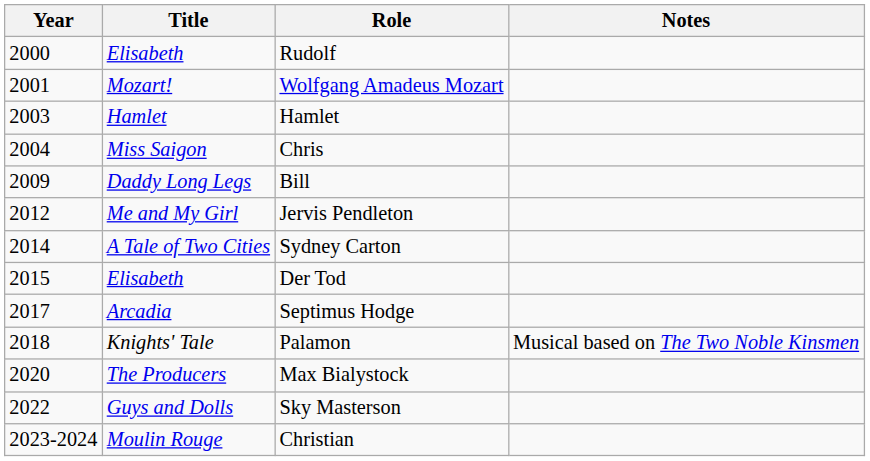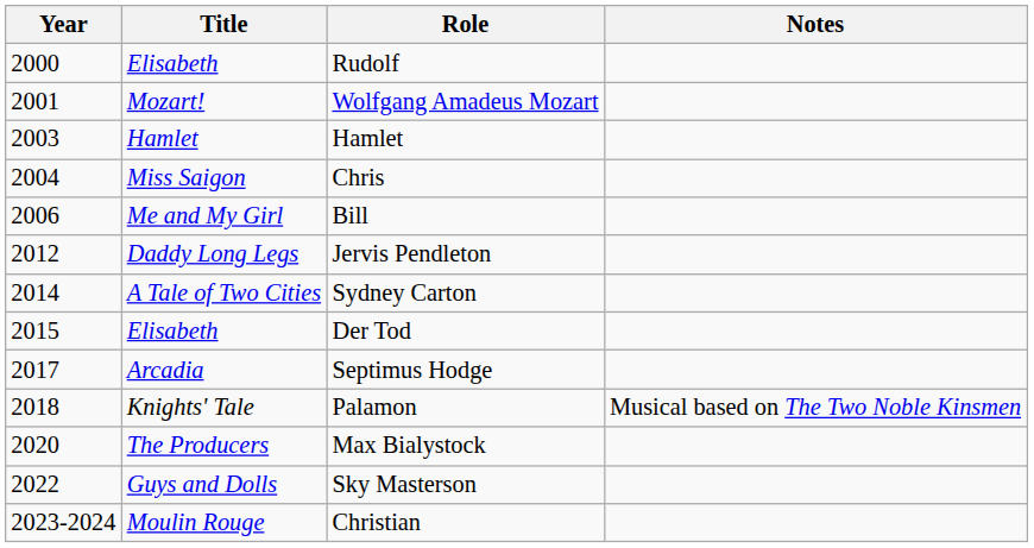 <table class="wikitable">
 <tr>
 <th>Year</th>
 <th>Title</th>
 <th>Role</th>
 <th>Notes</th>
 </tr>
 <tr>
 <td>2000</td>
 <td><em><a href='#'>Elisabeth</a></em></td>
 <td>Rudolf</td>
 <td></td>
 </tr>
 <tr>
 <td>2001</td>
 <td><em><a href='#'>Mozart!</a></em></td>
 <td><a href='#'>Wolfgang Amadeus Mozart</a></td>
 <td></td>
 </tr>
 <tr>
 <td>2003</td>
 <td><em><a href='#'>Hamlet</a></em></td>
 <td>Hamlet</td>
 <td></td>
 </tr>
 <tr>
 <td>2004</td>
 <td><em><a href='#'>Miss Saigon</a></em></td>
 <td>Chris</td>
 <td></td>
 </tr>
 <tr>
-<td>2009</td>
-<td><em><a href='#'>Daddy Long Legs</a></em></td>
+<td>2006</td>
+<td><em><a href='#'>Me and My Girl</a></em></td>
 <td>Bill</td>
 <td></td>
 </tr>
 <tr>
 <td>2012</td>
-<td><em><a href='#'>Me and My Girl</a></em></td>
+<td><em><a href='#'>Daddy Long Legs</a></em></td>
 <td>Jervis Pendleton</td>
 <td></td>
 </tr>
 <tr>
 <td>2014</td>
 <td><em><a href='#'>A Tale of Two Cities</a></em></td>
 <td>Sydney Carton</td>
 <td></td>
 </tr>
 <tr>
 <td>2015</td>
 <td><em><a href='#'>Elisabeth</a></em></td>
 <td>Der Tod</td>
 <td></td>
 </tr>
 <tr>
 <td>2017</td>
 <td><em><a href='#'>Arcadia</a></em></td>
 <td>Septimus Hodge</td>
 <td></td>
 </tr>
 <tr>
 <td>2018</td>
 <td><em>Knights' Tale</em></td>
 <td>Palamon</td>
 <td>Musical based on <em><a href='#'>The Two Noble Kinsmen</a></em></td>
 </tr>
 <tr>
 <td>2020</td>
 <td><em><a href='#'>The Producers</a></em></td>
 <td>Max Bialystock</td>
 <td></td>
 </tr>
 <tr>
 <td>2022</td>
 <td><em><a href='#'>Guys and Dolls</a></em></td>
 <td>Sky Masterson</td>
 <td></td>
 </tr>
 <tr>
 <td>2023-2024</td>
 <td><a href='#'><em>Moulin Rouge</em></a></td>
 <td>Christian</td>
 <td></td>
 </tr>
 </table>
